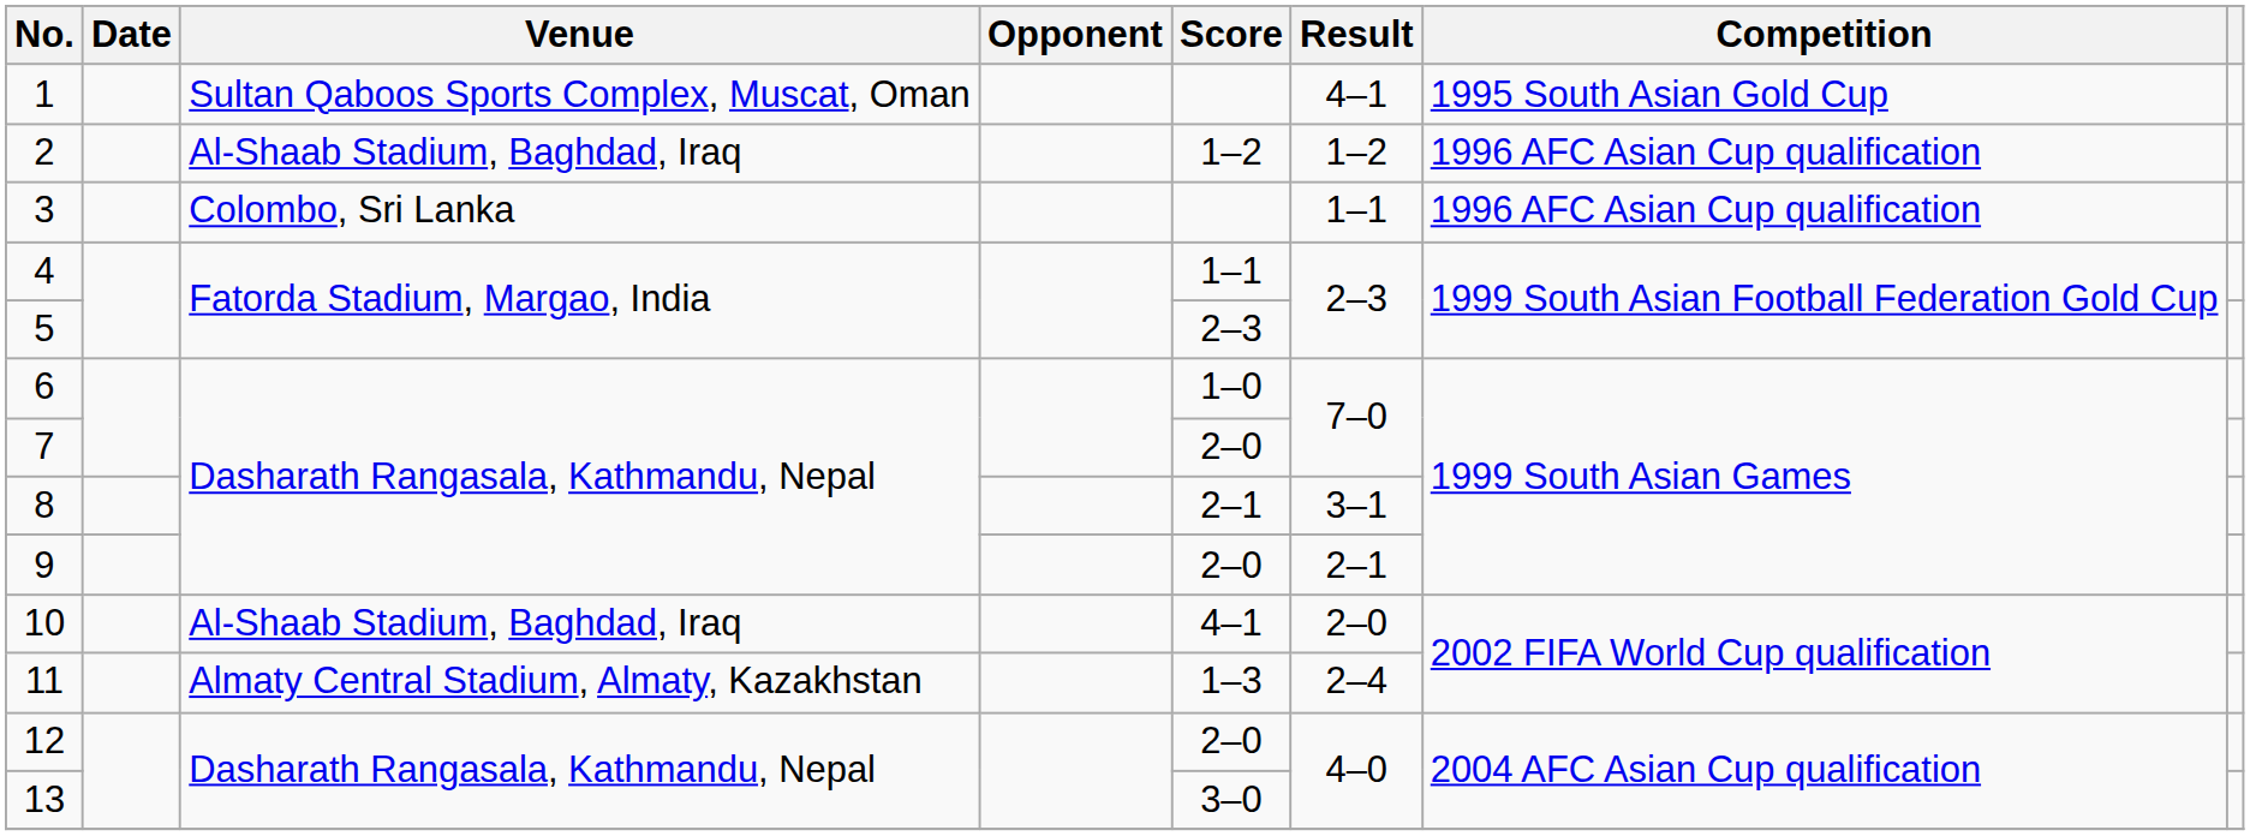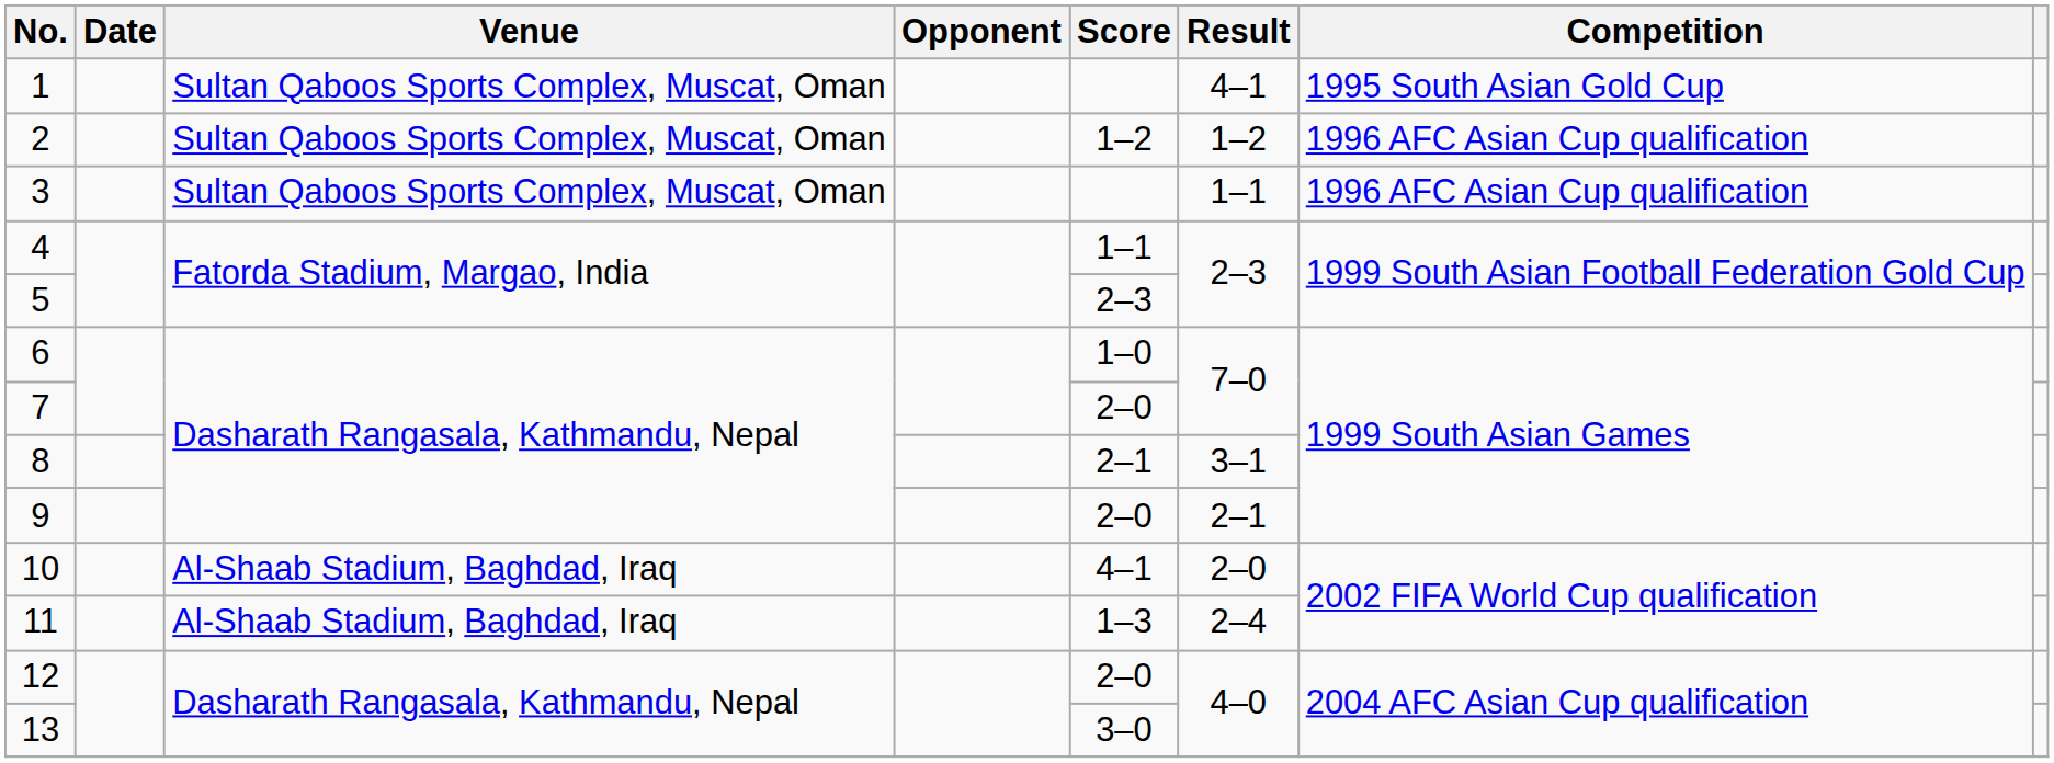 <table class="wikitable sortable">
 <tr>
 <th scope=col>No.</th>
 <th scope=col>Date</th>
 <th scope=col>Venue</th>
 <th scope=col>Opponent</th>
 <th scope=col>Score</th>
 <th scope=col>Result</th>
 <th scope=col>Competition</th>
 <th scope=col class="unsortable"></th>
 </tr>
 <tr>
 <td align="center">1</td>
 <td></td>
 <td><a href='#'>Sultan Qaboos Sports Complex</a>, <a href='#'>Muscat</a>, Oman</td>
 <td></td>
 <td align="center"></td>
 <td align="center">4–1</td>
 <td><a href='#'>1995 South Asian Gold Cup</a></td>
 <td></td>
 </tr>
 <tr>
 <td align="center">2</td>
 <td></td>
-<td><a href='#'>Al-Shaab Stadium</a>, <a href='#'>Baghdad</a>, Iraq</td>
+<td><a href='#'>Sultan Qaboos Sports Complex</a>, <a href='#'>Muscat</a>, Oman</td>
 <td></td>
 <td align="center">1–2</td>
 <td align="center">1–2</td>
 <td><a href='#'>1996 AFC Asian Cup qualification</a></td>
 <td></td>
 </tr>
 <tr>
 <td align="center">3</td>
 <td></td>
-<td><a href='#'>Colombo</a>, Sri Lanka</td>
+<td><a href='#'>Sultan Qaboos Sports Complex</a>, <a href='#'>Muscat</a>, Oman</td>
 <td></td>
 <td align="center"></td>
 <td align="center">1–1</td>
 <td><a href='#'>1996 AFC Asian Cup qualification</a></td>
 <td></td>
 </tr>
 <tr>
 <td align="center">4</td>
 <td rowspan=2></td>
 <td rowspan=2><a href='#'>Fatorda Stadium</a>, <a href='#'>Margao</a>, India</td>
 <td rowspan=2></td>
 <td align="center">1–1</td>
 <td align="center" rowspan=2>2–3</td>
 <td rowspan=2><a href='#'>1999 South Asian Football Federation Gold Cup</a></td>
 <td></td>
 </tr>
 <tr>
 <td align="center">5</td>
 <td align="center">2–3</td>
 <td></td>
 </tr>
 <tr>
 <td align="center">6</td>
 <td rowspan=2></td>
 <td rowspan=4><a href='#'>Dasharath Rangasala</a>, <a href='#'>Kathmandu</a>, Nepal</td>
 <td rowspan=2></td>
 <td align="center">1–0</td>
 <td align="center" rowspan=2>7–0</td>
 <td rowspan=4><a href='#'>1999 South Asian Games</a></td>
 <td></td>
 </tr>
 <tr>
 <td align="center">7</td>
 <td align="center">2–0</td>
 <td></td>
 </tr>
 <tr>
 <td align="center">8</td>
 <td></td>
 <td></td>
 <td align="center">2–1</td>
 <td align="center">3–1</td>
 <td></td>
 </tr>
 <tr>
 <td align="center">9</td>
 <td></td>
 <td></td>
 <td align="center">2–0</td>
 <td align="center">2–1</td>
 <td></td>
 </tr>
 <tr>
 <td align="center">10</td>
 <td></td>
 <td><a href='#'>Al-Shaab Stadium</a>, <a href='#'>Baghdad</a>, Iraq</td>
 <td></td>
 <td align="center">4–1</td>
 <td align="center">2–0</td>
 <td rowspan=2><a href='#'>2002 FIFA World Cup qualification</a></td>
 <td></td>
 </tr>
 <tr>
 <td align="center">11</td>
 <td></td>
-<td><a href='#'>Almaty Central Stadium</a>, <a href='#'>Almaty</a>, Kazakhstan</td>
+<td><a href='#'>Al-Shaab Stadium</a>, <a href='#'>Baghdad</a>, Iraq</td>
 <td></td>
 <td align="center">1–3</td>
 <td align="center">2–4</td>
 <td></td>
 </tr>
 <tr>
 <td align="center">12</td>
 <td rowspan=2></td>
 <td rowspan=2><a href='#'>Dasharath Rangasala</a>, <a href='#'>Kathmandu</a>, Nepal</td>
 <td rowspan=2></td>
 <td align="center">2–0</td>
 <td align="center" rowspan=2>4–0</td>
 <td rowspan=2><a href='#'>2004 AFC Asian Cup qualification</a></td>
 <td></td>
 </tr>
 <tr>
 <td align="center">13</td>
 <td align="center">3–0</td>
 <td></td>
 </tr>
 <tr>
 </tr>
 </table>
